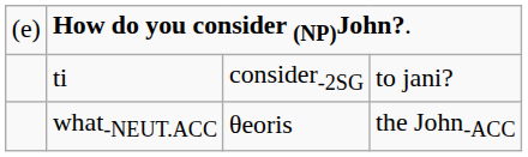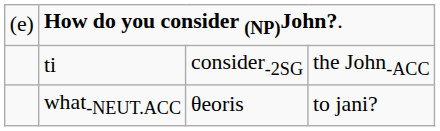 <table class="wikitable">
 <tr>
 <td>(e)</td>
 <td colspan= "3"><strong>How do you consider <sub>(NP)</sub>John?</strong>.</td>
 </tr>
 <tr>
 <td></td>
 <td>ti</td>
 <td>consider<sub>-2SG</sub></td>
-<td>to jani?</td>
+<td>the John<sub>-ACC</sub></td>
 </tr>
 <tr>
 <td></td>
 <td>what<sub>-NEUT.ACC</sub></td>
 <td>θeoris</td>
-<td>the John<sub>-ACC</sub></td>
+<td>to jani?</td>
 </tr>
 </table>
